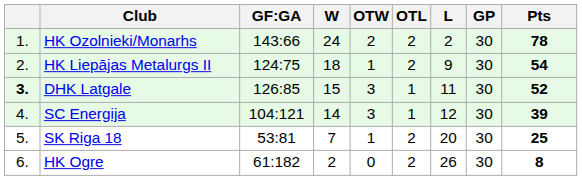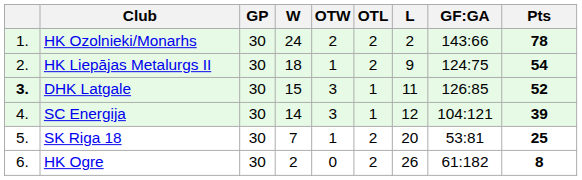 <table class="wikitable">
 <tr>
 <th width="30"></th>
 <th width="200">Club</th>
-<th width="70">GF:GA</th>
+<th width="30">GP</th>
 <th width="30">W</th>
 <th width="30">OTW</th>
 <th width="30">OTL</th>
 <th width="30">L</th>
-<th width="30">GP</th>
+<th width="70">GF:GA</th>
 <th width="70">Pts</th>
 </tr>
 <tr bgcolor="#e6fae6" align="center">
 <td>1.</td>
 <td align="left"> <a href='#'>HK Ozolnieki/Monarhs</a></td>
-<td>143:66</td>
+<td>30</td>
 <td>24</td>
 <td>2</td>
 <td>2</td>
 <td>2</td>
-<td>30</td>
+<td>143:66</td>
 <td><strong>78</strong></td>
 </tr>
 <tr bgcolor="#e6fae6" align="center">
 <td>2.</td>
 <td align="left"> <a href='#'>HK Liepājas Metalurgs II</a></td>
-<td>124:75</td>
+<td>30</td>
 <td>18</td>
 <td>1</td>
 <td>2</td>
 <td>9</td>
-<td>30</td>
+<td>124:75</td>
 <td><strong>54</strong></td>
 </tr>
 <tr bgcolor="#e6fae6" align="center">
 <td><strong>3.</strong></td>
 <td align="left"> <a href='#'>DHK Latgale</a></td>
-<td>126:85</td>
+<td>30</td>
 <td>15</td>
 <td>3</td>
 <td>1</td>
 <td>11</td>
-<td>30</td>
+<td>126:85</td>
 <td><strong>52</strong></td>
 </tr>
 <tr bgcolor="#e6fae6" align="center">
 <td>4.</td>
 <td align="left"> <a href='#'>SC Energija</a></td>
-<td>104:121</td>
+<td>30</td>
 <td>14</td>
 <td>3</td>
 <td>1</td>
 <td>12</td>
-<td>30</td>
+<td>104:121</td>
 <td><strong>39</strong></td>
 </tr>
 <tr bgcolor="#FFFFFF" align="center">
 <td>5.</td>
 <td align="left"> <a href='#'>SK Riga 18</a></td>
-<td>53:81</td>
+<td>30</td>
 <td>7</td>
 <td>1</td>
 <td>2</td>
 <td>20</td>
-<td>30</td>
+<td>53:81</td>
 <td><strong>25</strong></td>
 </tr>
 <tr bgcolor="#FFFFFF" align="center">
 <td>6.</td>
 <td align="left"> <a href='#'>HK Ogre</a></td>
-<td>61:182</td>
+<td>30</td>
 <td>2</td>
 <td>0</td>
 <td>2</td>
 <td>26</td>
-<td>30</td>
+<td>61:182</td>
 <td><strong>8</strong></td>
 </tr>
 </table>
